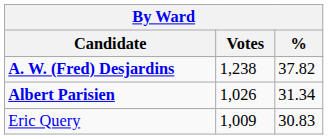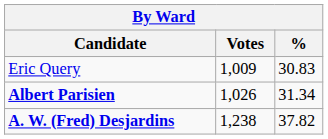 <table class="wikitable">
 <tr>
 <th colspan="3"><a href='#'>By Ward</a></th>
 </tr>
 <tr>
 <th style="width: 200px">Candidate</th>
 <th style="width: 50px">Votes</th>
 <th style="width: 40px">%</th>
 </tr>
 <tr>
-<td><strong><a href='#'>A. W. (Fred) Desjardins</a></strong></td>
-<td>1,238</td>
-<td>37.82</td>
+<td><a href='#'>Eric Query</a></td>
+<td>1,009</td>
+<td>30.83</td>
 </tr>
 <tr>
 <td><strong><a href='#'>Albert Parisien</a></strong></td>
 <td>1,026</td>
 <td>31.34</td>
 </tr>
 <tr>
-<td><a href='#'>Eric Query</a></td>
-<td>1,009</td>
-<td>30.83</td>
+<td><strong><a href='#'>A. W. (Fred) Desjardins</a></strong></td>
+<td>1,238</td>
+<td>37.82</td>
 </tr>
 </table>
